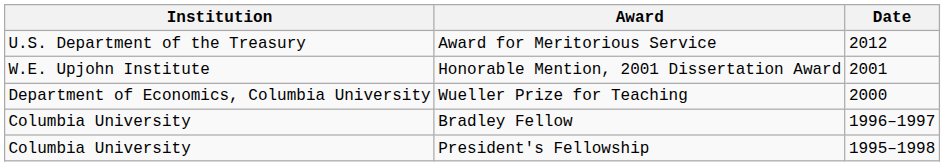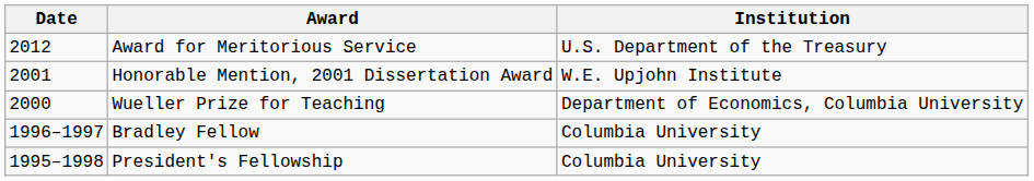 <table class="wikitable">
 <tr>
+<th>Date</th>
+<th>Award</th>
 <th>Institution</th>
-<th>Award</th>
-<th>Date</th>
 </tr>
 <tr>
+<td>2012</td>
+<td>Award for Meritorious Service</td>
 <td>U.S. Department of the Treasury</td>
-<td>Award for Meritorious Service</td>
-<td>2012</td>
 </tr>
 <tr>
+<td>2001</td>
+<td>Honorable Mention, 2001 Dissertation Award</td>
 <td>W.E. Upjohn Institute</td>
-<td>Honorable Mention, 2001 Dissertation Award</td>
-<td>2001</td>
 </tr>
 <tr>
+<td>2000</td>
+<td>Wueller Prize for Teaching</td>
 <td>Department of Economics, Columbia University</td>
-<td>Wueller Prize for Teaching</td>
-<td>2000</td>
 </tr>
 <tr>
+<td>1996–1997</td>
+<td>Bradley Fellow</td>
 <td>Columbia University</td>
-<td>Bradley Fellow</td>
-<td>1996–1997</td>
 </tr>
 <tr>
+<td>1995–1998</td>
+<td>President's Fellowship</td>
 <td>Columbia University</td>
-<td>President's Fellowship</td>
-<td>1995–1998</td>
 </tr>
 </table>
